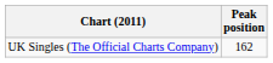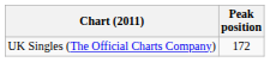 <table class="wikitable">
 <tr>
 <th>Chart (2011)</th>
 <th>Peak<br>position</th>
 </tr>
 <tr>
 <td>UK Singles (<a href='#'>The Official Charts Company</a>)</td>
-<td align="center">162</td>
+<td align="center">172</td>
 </tr>
 </table>
